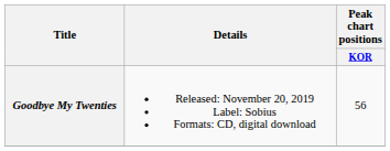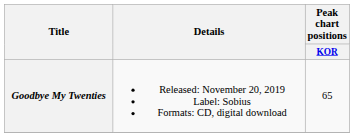 <table class="wikitable plainrowheaders" style="text-align:center">
 <tr>
 <th scope="col" rowspan="2" style="width:10em;">Title</th>
 <th scope="col" rowspan="2" style="width:18em;">Details</th>
 <th scope="col">Peak chart positions</th>
 </tr>
 <tr>
 <th scope="col" style="width:3.5em;font-size:90%;"><a href='#'>KOR</a></th>
 </tr>
 <tr>
 <th scope="row"><em>Goodbye My Twenties</em></th>
 <td><br><ul><li>Released: November 20, 2019</li><li>Label: Sobius</li><li>Formats: CD, digital download</li></ul></td>
-<td>56</td>
+<td>65</td>
 </tr>
 <tr>
 </tr>
 </table>
